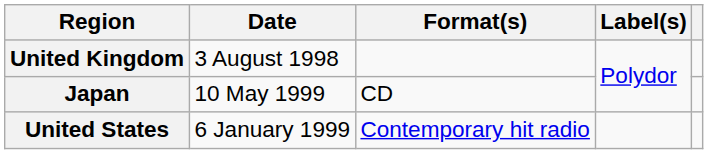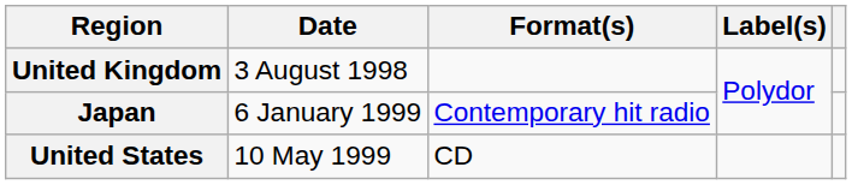 <table class="wikitable plainrowheaders">
 <tr>
 <th scope="col">Region</th>
 <th scope="col">Date</th>
 <th scope="col">Format(s)</th>
 <th scope="col">Label(s)</th>
 <th scope="col"></th>
 </tr>
 <tr>
 <th scope="row">United Kingdom</th>
 <td>3 August 1998</td>
 <td></td>
 <td rowspan="2"><a href='#'>Polydor</a></td>
 <td align="center"></td>
 </tr>
 <tr>
 <th scope="row">Japan</th>
-<td>10 May 1999</td>
-<td>CD</td>
+<td>6 January 1999</td>
+<td><a href='#'>Contemporary hit radio</a></td>
 <td align="center"></td>
 </tr>
 <tr>
 <th scope="row">United States</th>
-<td>6 January 1999</td>
-<td><a href='#'>Contemporary hit radio</a></td>
+<td>10 May 1999</td>
+<td>CD</td>
 <td></td>
 <td align="center"></td>
 </tr>
 </table>
